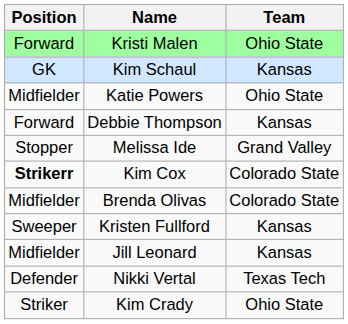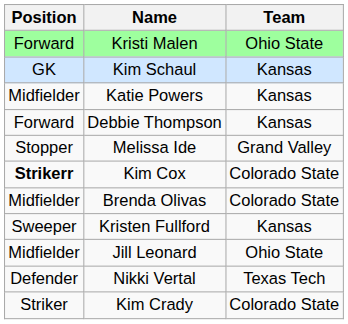 <table class="wikitable" style="text-align:center">
 <tr>
 <th>Position</th>
 <th>Name</th>
 <th>Team</th>
 </tr>
 <tr bgcolor="#9eff9e">
 <td>Forward</td>
 <td>Kristi Malen</td>
 <td>Ohio State</td>
 </tr>
 <tr bgcolor="#d0e7ff">
 <td>GK</td>
 <td>Kim Schaul</td>
 <td>Kansas</td>
 </tr>
 <tr>
 <td>Midfielder</td>
 <td>Katie Powers</td>
-<td>Ohio State</td>
+<td>Kansas</td>
 </tr>
 <tr>
 <td>Forward</td>
 <td>Debbie Thompson</td>
 <td>Kansas</td>
 </tr>
 <tr>
 <td>Stopper</td>
 <td>Melissa Ide</td>
 <td>Grand Valley</td>
 </tr>
 <tr>
 <td><strong>Strikerr</strong></td>
 <td>Kim Cox</td>
 <td>Colorado State</td>
 </tr>
 <tr>
 <td>Midfielder</td>
 <td>Brenda Olivas</td>
 <td>Colorado State</td>
 </tr>
 <tr>
 <td>Sweeper</td>
 <td>Kristen Fullford</td>
 <td>Kansas</td>
 </tr>
 <tr>
 <td>Midfielder</td>
 <td>Jill Leonard</td>
-<td>Kansas</td>
+<td>Ohio State</td>
 </tr>
 <tr>
 <td>Defender</td>
 <td>Nikki Vertal</td>
 <td>Texas Tech</td>
 </tr>
 <tr>
 <td>Striker</td>
 <td>Kim Crady</td>
-<td>Ohio State</td>
+<td>Colorado State</td>
 </tr>
 </table>
